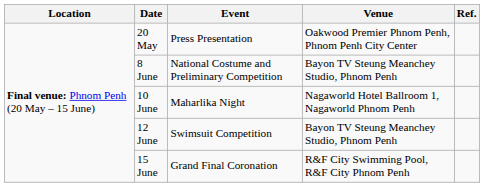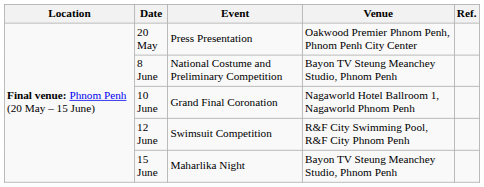 <table class="wikitable" style="font-size: 90%";>
 <tr>
 <th width=160>Location</th>
 <th>Date</th>
 <th>Event</th>
 <th>Venue</th>
 <th>Ref.</th>
 </tr>
 <tr>
 <td rowspan=5><strong>Final venue:</strong> <a href='#'>Phnom Penh</a><br>(20 May – 15 June)</td>
 <td>20 May</td>
 <td>Press Presentation</td>
 <td>Oakwood Premier Phnom Penh, Phnom Penh City Center</td>
 <td align=center></td>
 </tr>
 <tr>
 <td>8 June</td>
 <td>National Costume and Preliminary Competition</td>
 <td>Bayon TV Steung Meanchey Studio, Phnom Penh</td>
 <td align=center></td>
 </tr>
 <tr>
 <td>10 June</td>
-<td>Maharlika Night</td>
+<td>Grand Final Coronation</td>
 <td>Nagaworld Hotel Ballroom 1, Nagaworld Phnom Penh</td>
 <td align=center></td>
 </tr>
 <tr>
 <td>12 June</td>
 <td>Swimsuit Competition</td>
-<td>Bayon TV Steung Meanchey Studio, Phnom Penh</td>
+<td>R&F City Swimming Pool, R&F City Phnom Penh</td>
 <td align=center></td>
 </tr>
 <tr>
 <td>15 June</td>
-<td>Grand Final Coronation</td>
-<td>R&F City Swimming Pool, R&F City Phnom Penh</td>
+<td>Maharlika Night</td>
+<td>Bayon TV Steung Meanchey Studio, Phnom Penh</td>
 <td align=center></td>
 </tr>
 </table>
